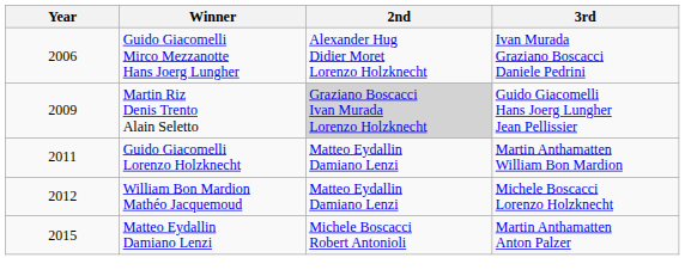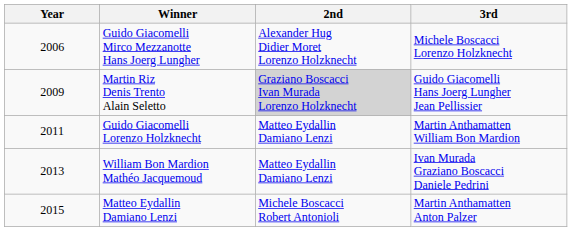 <table class="wikitable">
 <tr>
 <th width="120">Year</th>
 <th width="200">Winner</th>
 <th width="200">2nd</th>
 <th width="200">3rd</th>
 </tr>
 <tr>
 <td align="center">2006</td>
 <td> <a href='#'>Guido Giacomelli</a><br> <a href='#'>Mirco Mezzanotte</a><br> <a href='#'>Hans Joerg Lungher</a></td>
 <td> <a href='#'>Alexander Hug</a><br> <a href='#'>Didier Moret</a><br> <a href='#'>Lorenzo Holzknecht</a></td>
-<td> <a href='#'>Ivan Murada</a><br> <a href='#'>Graziano Boscacci</a><br> <a href='#'>Daniele Pedrini</a></td>
+<td> <a href='#'>Michele Boscacci</a><br> <a href='#'>Lorenzo Holzknecht</a></td>
 </tr>
 <tr>
 <td align="center">2009</td>
 <td> <a href='#'>Martin Riz</a><br> <a href='#'>Denis Trento</a><br> Alain Seletto</td>
 <td style="background: lightgrey;"> <a href='#'>Graziano Boscacci</a><br> <a href='#'>Ivan Murada</a><br> <a href='#'>Lorenzo Holzknecht</a></td>
 <td> <a href='#'>Guido Giacomelli</a><br> <a href='#'>Hans Joerg Lungher</a><br> <a href='#'>Jean Pellissier</a></td>
 </tr>
 <tr>
 <td align="center">2011</td>
 <td> <a href='#'>Guido Giacomelli</a><br> <a href='#'>Lorenzo Holzknecht</a></td>
 <td> <a href='#'>Matteo Eydallin</a><br> <a href='#'>Damiano Lenzi</a></td>
 <td> <a href='#'>Martin Anthamatten</a><br> <a href='#'>William Bon Mardion</a></td>
 </tr>
 <tr>
-<td align="center">2012</td>
+<td align="center">2013</td>
 <td> <a href='#'>William Bon Mardion</a><br> <a href='#'>Mathéo Jacquemoud</a></td>
 <td> <a href='#'>Matteo Eydallin</a><br> <a href='#'>Damiano Lenzi</a></td>
-<td> <a href='#'>Michele Boscacci</a><br> <a href='#'>Lorenzo Holzknecht</a></td>
+<td> <a href='#'>Ivan Murada</a><br> <a href='#'>Graziano Boscacci</a><br> <a href='#'>Daniele Pedrini</a></td>
 </tr>
 <tr>
 <td align="center">2015</td>
 <td> <a href='#'>Matteo Eydallin</a><br> <a href='#'>Damiano Lenzi</a></td>
 <td> <a href='#'>Michele Boscacci</a><br> <a href='#'>Robert Antonioli</a></td>
 <td> <a href='#'>Martin Anthamatten</a><br> <a href='#'>Anton Palzer</a></td>
 </tr>
 </table>
